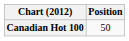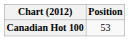 <table class="wikitable sortable plainrowheaders" style="text-align:center;">
 <tr>
 <th scope="col">Chart (2012)</th>
 <th scope="col">Position</th>
 </tr>
 <tr>
 <th scope="row">Canadian Hot 100</th>
-<td>50</td>
+<td>53</td>
 </tr>
 </table>
